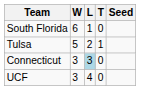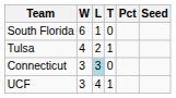 <table class=wikitable>
 <tr>
 <th>Team</th>
 <th>W</th>
 <th>L</th>
 <th>T</th>
+<th>Pct</th>
 <th>Seed</th>
 </tr>
 <tr>
 <td>South Florida</td>
 <td>6</td>
 <td>1</td>
 <td>0</td>
 <td></td>
+<td></td>
 </tr>
 <tr>
 <td>Tulsa</td>
-<td>5</td>
+<td>4</td>
 <td>2</td>
 <td>1</td>
+<td></td>
 <td></td>
 </tr>
 <tr>
 <td>Connecticut</td>
 <td>3</td>
 <td style="background: lightblue;">3</td>
 <td>0</td>
 <td></td>
+<td></td>
 </tr>
 <tr>
 <td>UCF</td>
 <td>3</td>
 <td>4</td>
-<td>0</td>
+<td>1</td>
+<td></td>
 <td></td>
 </tr>
 </table>
